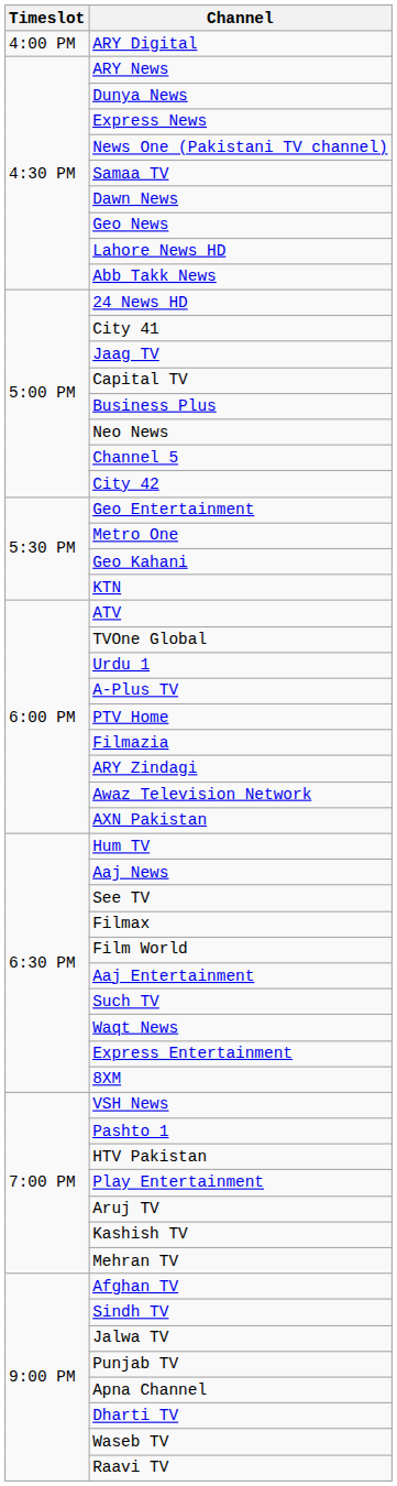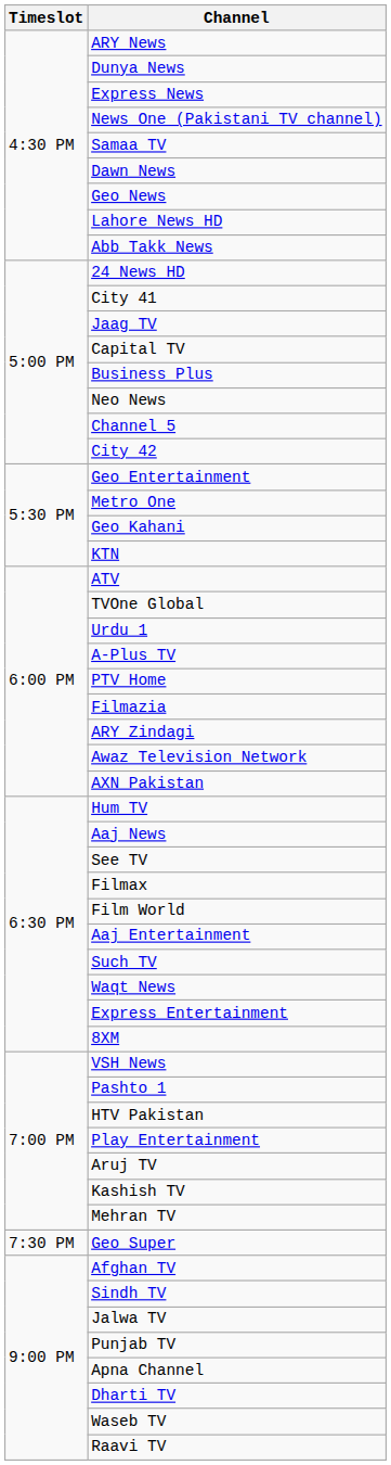 <table class="wikitable plainrowheaders sortable">
 <tr>
 <th>Timeslot</th>
 <th>Channel</th>
-</tr>
-<tr>
-<td>4:00 PM</td>
-<td><a href='#'>ARY Digital</a></td>
 </tr>
 <tr>
 <td rowspan="9">4:30 PM</td>
 <td><a href='#'>ARY News</a></td>
 </tr>
 <tr>
 <td><a href='#'>Dunya News</a></td>
 </tr>
 <tr>
 <td><a href='#'>Express News</a></td>
 </tr>
 <tr>
 <td><a href='#'>News One (Pakistani TV channel)</a></td>
 </tr>
 <tr>
 <td><a href='#'>Samaa TV</a></td>
 </tr>
 <tr>
 <td><a href='#'>Dawn News</a></td>
 </tr>
 <tr>
 <td><a href='#'>Geo News</a></td>
 </tr>
 <tr>
 <td><a href='#'>Lahore News HD</a></td>
 </tr>
 <tr>
 <td><a href='#'>Abb Takk News</a></td>
 </tr>
 <tr>
 <td rowspan="8">5:00 PM</td>
 <td><a href='#'>24 News HD</a></td>
 </tr>
 <tr>
 <td>City 41</td>
 </tr>
 <tr>
 <td><a href='#'>Jaag TV</a></td>
 </tr>
 <tr>
 <td>Capital TV</td>
 </tr>
 <tr>
 <td><a href='#'>Business Plus</a></td>
 </tr>
 <tr>
 <td>Neo News</td>
 </tr>
 <tr>
 <td><a href='#'>Channel 5</a></td>
 </tr>
 <tr>
 <td><a href='#'>City 42</a></td>
 </tr>
 <tr>
 <td rowspan="4">5:30 PM</td>
 <td><a href='#'>Geo Entertainment</a></td>
 </tr>
 <tr>
 <td><a href='#'>Metro One</a></td>
 </tr>
 <tr>
 <td><a href='#'>Geo Kahani</a></td>
 </tr>
 <tr>
 <td><a href='#'>KTN</a></td>
 </tr>
 <tr>
 <td rowspan="9">6:00 PM</td>
 <td><a href='#'>ATV</a></td>
 </tr>
 <tr>
 <td>TVOne Global</td>
 </tr>
 <tr>
 <td><a href='#'>Urdu 1</a></td>
 </tr>
 <tr>
 <td><a href='#'>A-Plus TV</a></td>
 </tr>
 <tr>
 <td><a href='#'>PTV Home</a></td>
 </tr>
 <tr>
 <td><a href='#'>Filmazia</a></td>
 </tr>
 <tr>
 <td><a href='#'>ARY Zindagi</a></td>
 </tr>
 <tr>
 <td><a href='#'>Awaz Television Network</a></td>
 </tr>
 <tr>
 <td><a href='#'>AXN Pakistan</a></td>
 </tr>
 <tr>
 <td rowspan="10">6:30 PM</td>
 <td><a href='#'>Hum TV</a></td>
 </tr>
 <tr>
 <td><a href='#'>Aaj News</a></td>
 </tr>
 <tr>
 <td>See TV</td>
 </tr>
 <tr>
 <td>Filmax</td>
 </tr>
 <tr>
 <td>Film World</td>
 </tr>
 <tr>
 <td><a href='#'>Aaj Entertainment</a></td>
 </tr>
 <tr>
 <td><a href='#'>Such TV</a></td>
 </tr>
 <tr>
 <td><a href='#'>Waqt News</a></td>
 </tr>
 <tr>
 <td><a href='#'>Express Entertainment</a></td>
 </tr>
 <tr>
 <td><a href='#'>8XM</a></td>
 </tr>
 <tr>
 <td rowspan="7">7:00 PM</td>
 <td><a href='#'>VSH News</a></td>
 </tr>
 <tr>
 <td><a href='#'>Pashto 1</a></td>
 </tr>
 <tr>
 <td>HTV Pakistan</td>
 </tr>
 <tr>
 <td><a href='#'>Play Entertainment</a></td>
 </tr>
 <tr>
 <td>Aruj TV</td>
 </tr>
 <tr>
 <td>Kashish TV</td>
 </tr>
 <tr>
 <td>Mehran TV</td>
 </tr>
 <tr>
+<td>7:30 PM</td>
+<td><a href='#'>Geo Super</a></td>
+</tr>
+<tr>
 <td rowspan="8">9:00 PM</td>
 <td><a href='#'>Afghan TV</a></td>
 </tr>
 <tr>
 <td><a href='#'>Sindh TV</a></td>
 </tr>
 <tr>
 <td>Jalwa TV</td>
 </tr>
 <tr>
 <td>Punjab TV</td>
 </tr>
 <tr>
 <td>Apna Channel</td>
 </tr>
 <tr>
 <td><a href='#'>Dharti TV</a></td>
 </tr>
 <tr>
 <td>Waseb TV</td>
 </tr>
 <tr>
 <td>Raavi TV</td>
 </tr>
 </table>
